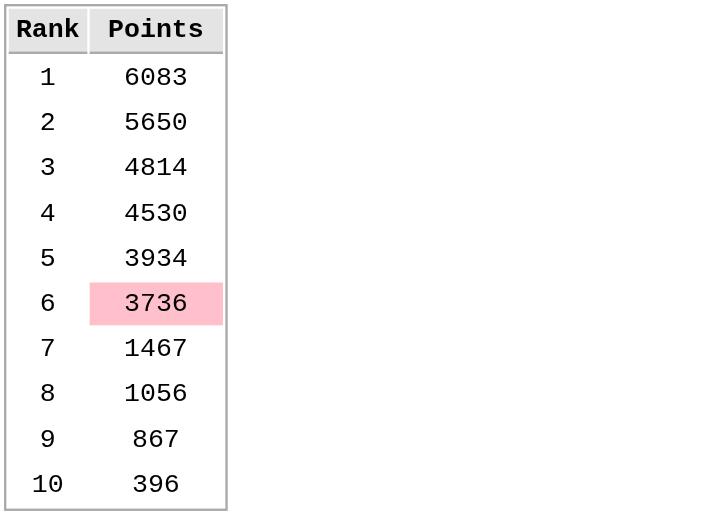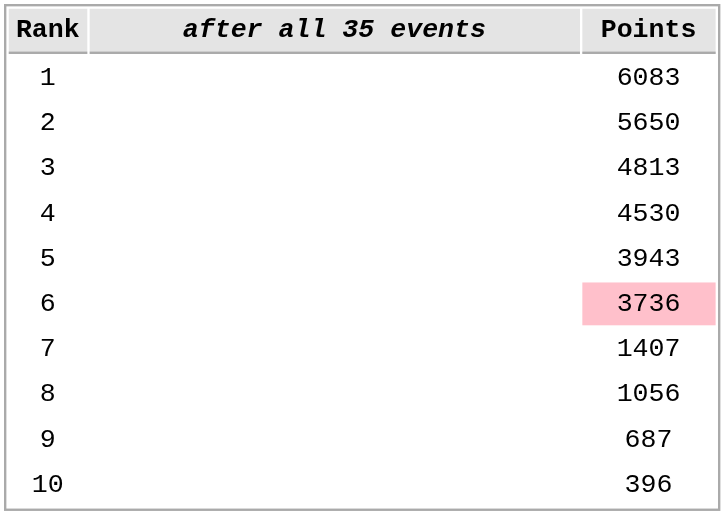 <table cellspacing="1" cellpadding="3" style="border:1px solid #AAAAAA;font-size:86%">
 <tr style="background-color: #E4E4E4;">
 <th style="border-bottom:1px solid #AAAAAA; width: 10px;">Rank</th>
+<th style="border-bottom:1px solid #AAAAAA; width: 200px;"><em>after all 35 events</em></th>
 <th style="border-bottom:1px solid #AAAAAA; width: 50px;">Points</th>
 </tr>
 <tr>
 <td align=center>1</td>
+<td><strong></strong></td>
 <td align=center>6083</td>
 </tr>
 <tr>
 <td align=center>2</td>
+<td></td>
 <td align=center>5650</td>
 </tr>
 <tr>
 <td align=center>3</td>
-<td align=center>4814</td>
+<td></td>
+<td align=center>4813</td>
 </tr>
 <tr>
 <td align=center>4</td>
+<td></td>
 <td align=center>4530</td>
 </tr>
 <tr>
 <td align=center>5</td>
-<td align=center>3934</td>
+<td></td>
+<td align=center>3943</td>
 </tr>
 <tr>
 <td align=center>6</td>
+<td></td>
 <td align=center style="background: pink;">3736</td>
 </tr>
 <tr>
 <td align=center>7</td>
-<td align=center>1467</td>
+<td>  </td>
+<td align=center>1407</td>
 </tr>
 <tr>
 <td align=center>8</td>
+<td></td>
 <td align=center>1056</td>
 </tr>
 <tr>
 <td align=center>9</td>
-<td align=center>867</td>
+<td></td>
+<td align=center>687</td>
 </tr>
 <tr>
 <td align=center>10</td>
+<td></td>
 <td align=center>396</td>
 </tr>
 </table>
